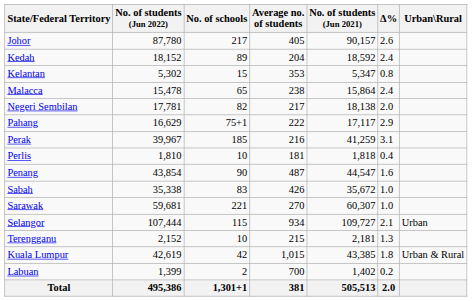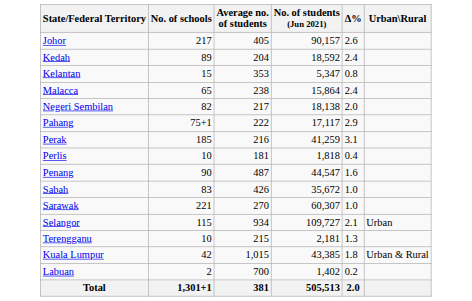 <table class="wikitable sortable" style="margin-left: auto; margin-right: auto;">
 <tr>
 <th>State/Federal Territory</th>
-<th>No. of students<br><small>(Jun 2022)</small></th>
 <th>No. of schools</th>
 <th>Average no.<br>of students</th>
 <th>No. of students<br><small>(Jun 2021)</small></th>
 <th>Δ%</th>
 <th>Urban\Rural</th>
 </tr>
 <tr>
 <td> <a href='#'>Johor</a></td>
-<td style="text-align:right;">87,780</td>
 <td style="text-align:right;">217</td>
 <td style="text-align:right;">405</td>
 <td style="text-align:right;">90,157</td>
 <td> 2.6</td>
 <td></td>
 </tr>
 <tr>
 <td> <a href='#'>Kedah</a></td>
-<td style="text-align:right;">18,152</td>
 <td style="text-align:right;">89</td>
 <td style="text-align:right;">204</td>
 <td style="text-align:right;">18,592</td>
 <td> 2.4</td>
 <td></td>
 </tr>
 <tr>
 <td> <a href='#'>Kelantan</a></td>
-<td style="text-align:right;">5,302</td>
 <td style="text-align:right;">15</td>
 <td style="text-align:right;">353</td>
 <td style="text-align:right;">5,347</td>
 <td> 0.8</td>
 <td></td>
 </tr>
 <tr>
 <td> <a href='#'>Malacca</a></td>
-<td style="text-align:right;">15,478</td>
 <td style="text-align:right;">65</td>
 <td style="text-align:right;">238</td>
 <td style="text-align:right;">15,864</td>
 <td> 2.4</td>
 <td></td>
 </tr>
 <tr>
 <td> <a href='#'>Negeri Sembilan</a></td>
-<td style="text-align:right;">17,781</td>
 <td style="text-align:right;">82</td>
 <td style="text-align:right;">217</td>
 <td style="text-align:right;">18,138</td>
 <td> 2.0</td>
 <td></td>
 </tr>
 <tr>
 <td> <a href='#'>Pahang</a></td>
-<td style="text-align:right;">16,629</td>
 <td style="text-align:right;">75+1</td>
 <td style="text-align:right;">222</td>
 <td style="text-align:right;">17,117</td>
 <td> 2.9</td>
 <td></td>
 </tr>
 <tr>
 <td> <a href='#'>Perak</a></td>
-<td style="text-align:right;">39,967</td>
 <td style="text-align:right;">185</td>
 <td style="text-align:right;">216</td>
 <td style="text-align:right;">41,259</td>
 <td> 3.1</td>
 <td></td>
 </tr>
 <tr>
 <td> <a href='#'>Perlis</a></td>
-<td style="text-align:right;">1,810</td>
 <td style="text-align:right;">10</td>
 <td style="text-align:right;">181</td>
 <td style="text-align:right;">1,818</td>
 <td> 0.4</td>
 <td></td>
 </tr>
 <tr>
 <td> <a href='#'>Penang</a></td>
-<td style="text-align:right;">43,854</td>
 <td style="text-align:right;">90</td>
 <td style="text-align:right;">  487</td>
 <td style="text-align:right;">44,547</td>
 <td> 1.6</td>
 <td></td>
 </tr>
 <tr>
 <td> <a href='#'>Sabah</a></td>
-<td style="text-align:right;">35,338</td>
 <td style="text-align:right;">83</td>
 <td style="text-align:right;">426</td>
 <td style="text-align:right;">35,672</td>
 <td> 1.0</td>
 <td></td>
 </tr>
 <tr>
 <td> <a href='#'>Sarawak</a></td>
-<td style="text-align:right;">59,681</td>
 <td style="text-align:right;">221</td>
 <td style="text-align:right;">270</td>
 <td style="text-align:right;">60,307</td>
 <td> 1.0</td>
 <td></td>
 </tr>
 <tr>
 <td> <a href='#'>Selangor</a></td>
-<td style="text-align:right;">107,444</td>
 <td style="text-align:right;">115</td>
 <td style="text-align:right;">934</td>
 <td style="text-align:right;">109,727</td>
 <td> 2.1</td>
 <td>Urban</td>
 </tr>
 <tr>
 <td> <a href='#'>Terengganu</a></td>
-<td style="text-align:right;">2,152</td>
 <td style="text-align:right;">10</td>
 <td style="text-align:right;">215</td>
 <td style="text-align:right;">2,181</td>
 <td> 1.3</td>
 <td></td>
 </tr>
 <tr>
 <td> <a href='#'>Kuala Lumpur</a></td>
-<td style="text-align:right;">42,619</td>
 <td style="text-align:right;">42</td>
 <td style="text-align:right;">1,015</td>
 <td style="text-align:right;">43,385</td>
 <td> 1.8</td>
 <td>Urban & Rural</td>
 </tr>
 <tr>
 <td> <a href='#'>Labuan</a></td>
-<td style="text-align:right;">1,399</td>
 <td style="text-align:right;">2</td>
 <td style="text-align:right;">700</td>
 <td style="text-align:right;">1,402</td>
 <td> 0.2</td>
 <td></td>
 </tr>
 <tr>
 <th>Total</th>
-<th style="text-align:right;">495,386</th>
 <th style="text-align:right;">1,301+1</th>
 <th style="text-align:right;">381</th>
 <th style="text-align:right;">505,513</th>
 <th> 2.0</th>
 <th></th>
 </tr>
 </table>
